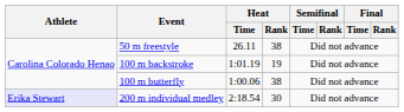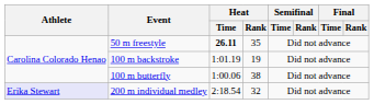 <table class=wikitable style="font-size:90%">
 <tr>
 <th rowspan="2">Athlete</th>
 <th rowspan="2">Event</th>
 <th colspan="2">Heat</th>
 <th colspan="2">Semifinal</th>
 <th colspan="2">Final</th>
 </tr>
 <tr style="font-size:95%">
 <th>Time</th>
 <th>Rank</th>
 <th>Time</th>
 <th>Rank</th>
 <th>Time</th>
 <th>Rank</th>
 </tr>
 <tr align=center>
 <td align=left rowspan=3><a href='#'>Carolina Colorado Henao</a></td>
 <td align=left><a href='#'>50 m freestyle</a></td>
-<td>26.11</td>
-<td>38</td>
+<td><strong>26.11</strong></td>
+<td>35</td>
 <td colspan=4>Did not advance</td>
 </tr>
 <tr align=center>
 <td align=left><a href='#'>100 m backstroke</a></td>
 <td>1:01.19</td>
 <td>19</td>
 <td colspan=4>Did not advance</td>
 </tr>
 <tr align=center>
 <td align=left><a href='#'>100 m butterfly</a></td>
 <td>1:00.06</td>
 <td>38</td>
 <td colspan=4>Did not advance</td>
 </tr>
 <tr align=center>
 <td align=left style="background: lavender;"><a href='#'>Erika Stewart</a></td>
 <td align=left><a href='#'>200 m individual medley</a></td>
 <td>2:18.54</td>
-<td>30</td>
+<td>32</td>
 <td colspan=4>Did not advance</td>
 </tr>
 </table>
